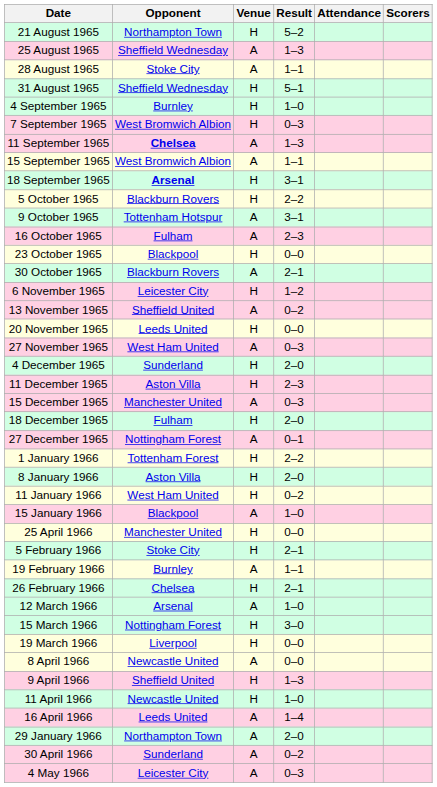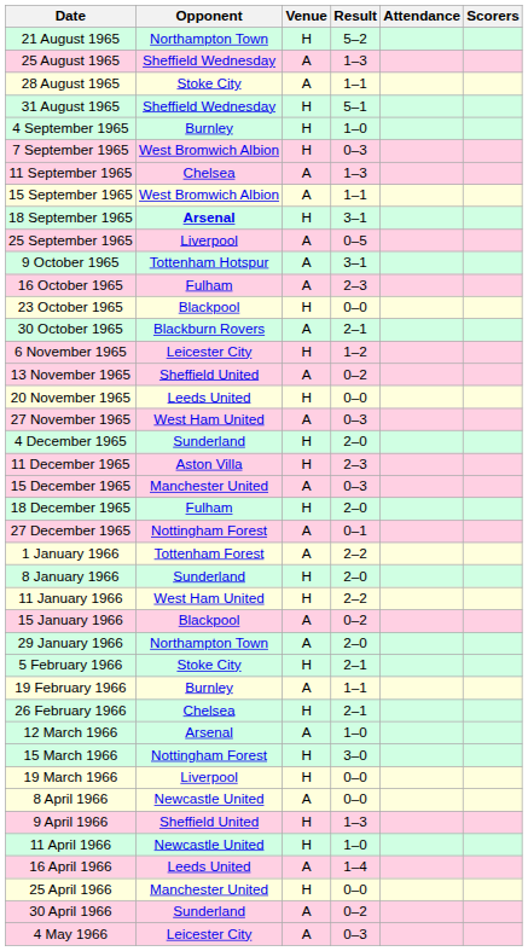 <table class="wikitable sortable" style="font-size:100%; text-align:center">
 <tr>
 <th>Date</th>
 <th>Opponent</th>
 <th>Venue</th>
 <th>Result</th>
 <th>Attendance</th>
 <th>Scorers</th>
 </tr>
 <tr style="background-color: #d0ffe3;">
 <td>21 August 1965</td>
 <td><a href='#'>Northampton Town</a></td>
 <td>H</td>
 <td>5–2</td>
 <td></td>
 <td></td>
 </tr>
 <tr style="background-color: #ffd0e3;">
 <td>25 August 1965</td>
 <td><a href='#'>Sheffield Wednesday</a></td>
 <td>A</td>
 <td>1–3</td>
 <td></td>
 <td></td>
 </tr>
 <tr style="background-color: #ffffdd;">
 <td>28 August 1965</td>
 <td><a href='#'>Stoke City</a></td>
 <td>A</td>
 <td>1–1</td>
 <td></td>
 <td></td>
 </tr>
 <tr style="background-color: #d0ffe3;">
 <td>31 August 1965</td>
 <td><a href='#'>Sheffield Wednesday</a></td>
 <td>H</td>
 <td>5–1</td>
 <td></td>
 <td></td>
 </tr>
 <tr style="background-color: #d0ffe3;">
 <td>4 September 1965</td>
 <td><a href='#'>Burnley</a></td>
 <td>H</td>
 <td>1–0</td>
 <td></td>
 <td></td>
 </tr>
 <tr style="background-color: #ffd0e3;">
 <td>7 September 1965</td>
 <td><a href='#'>West Bromwich Albion</a></td>
 <td>H</td>
 <td>0–3</td>
 <td></td>
 <td></td>
 </tr>
 <tr style="background-color: #ffd0e3;">
 <td>11 September 1965</td>
-<td><strong><a href='#'>Chelsea</a></strong></td>
+<td><a href='#'>Chelsea</a></td>
 <td>A</td>
 <td>1–3</td>
 <td></td>
 <td></td>
 </tr>
 <tr style="background-color: #ffffdd;">
 <td>15 September 1965</td>
 <td><a href='#'>West Bromwich Albion</a></td>
 <td>A</td>
 <td>1–1</td>
 <td></td>
 <td></td>
 </tr>
 <tr style="background-color: #d0ffe3;">
 <td>18 September 1965</td>
 <td><strong><a href='#'>Arsenal</a></strong></td>
 <td>H</td>
 <td>3–1</td>
 <td></td>
 <td></td>
 </tr>
-<tr style="background-color: #ffffdd;">
-<td>5 October 1965</td>
-<td><a href='#'>Blackburn Rovers</a></td>
-<td>H</td>
-<td>2–2</td>
+<tr style="background-color: #ffd0e3;">
+<td>25 September 1965</td>
+<td><a href='#'>Liverpool</a></td>
+<td>A</td>
+<td>0–5</td>
 <td></td>
 <td></td>
 </tr>
 <tr style="background-color: #d0ffe3;">
 <td>9 October 1965</td>
 <td><a href='#'>Tottenham Hotspur</a></td>
 <td>A</td>
 <td>3–1</td>
 <td></td>
 <td></td>
 </tr>
 <tr style="background-color: #ffd0e3;">
 <td>16 October 1965</td>
 <td><a href='#'>Fulham</a></td>
 <td>A</td>
 <td>2–3</td>
 <td></td>
 <td></td>
 </tr>
 <tr style="background-color: #ffffdd;">
 <td>23 October 1965</td>
 <td><a href='#'>Blackpool</a></td>
 <td>H</td>
 <td>0–0</td>
 <td></td>
 <td></td>
 </tr>
 <tr style="background-color: #d0ffe3;">
 <td>30 October 1965</td>
 <td><a href='#'>Blackburn Rovers</a></td>
 <td>A</td>
 <td>2–1</td>
 <td></td>
 <td></td>
 </tr>
 <tr style="background-color: #ffd0e3;">
 <td>6 November 1965</td>
 <td><a href='#'>Leicester City</a></td>
 <td>H</td>
 <td>1–2</td>
 <td></td>
 <td></td>
 </tr>
 <tr style="background-color: #ffd0e3;">
 <td>13 November 1965</td>
 <td><a href='#'>Sheffield United</a></td>
 <td>A</td>
 <td>0–2</td>
 <td></td>
 <td></td>
 </tr>
 <tr style="background-color: #ffffdd;">
 <td>20 November 1965</td>
 <td><a href='#'>Leeds United</a></td>
 <td>H</td>
 <td>0–0</td>
 <td></td>
 <td></td>
 </tr>
 <tr style="background-color: #ffd0e3;">
 <td>27 November 1965</td>
 <td><a href='#'>West Ham United</a></td>
 <td>A</td>
 <td>0–3</td>
 <td></td>
 <td></td>
 </tr>
 <tr style="background-color: #d0ffe3;">
 <td>4 December 1965</td>
 <td><a href='#'>Sunderland</a></td>
 <td>H</td>
 <td>2–0</td>
 <td></td>
 <td></td>
 </tr>
 <tr style="background-color: #ffd0e3;">
 <td>11 December 1965</td>
 <td><a href='#'>Aston Villa</a></td>
 <td>H</td>
 <td>2–3</td>
 <td></td>
 <td></td>
 </tr>
 <tr style="background-color: #ffd0e3;">
 <td>15 December 1965</td>
 <td><a href='#'>Manchester United</a></td>
 <td>A</td>
 <td>0–3</td>
 <td></td>
 <td></td>
 </tr>
 <tr style="background-color: #d0ffe3;">
 <td>18 December 1965</td>
 <td><a href='#'>Fulham</a></td>
 <td>H</td>
 <td>2–0</td>
 <td></td>
 <td></td>
 </tr>
 <tr style="background-color: #ffd0e3;">
 <td>27 December 1965</td>
 <td><a href='#'>Nottingham Forest</a></td>
 <td>A</td>
 <td>0–1</td>
 <td></td>
 <td></td>
 </tr>
 <tr style="background-color: #ffffdd;">
 <td>1 January 1966</td>
 <td><a href='#'>Tottenham Forest</a></td>
-<td>H</td>
+<td>A</td>
 <td>2–2</td>
 <td></td>
 <td></td>
 </tr>
 <tr style="background-color: #d0ffe3;">
 <td>8 January 1966</td>
-<td><a href='#'>Aston Villa</a></td>
+<td><a href='#'>Sunderland</a></td>
 <td>H</td>
 <td>2–0</td>
 <td></td>
 <td></td>
 </tr>
 <tr style="background-color: #ffffdd;">
 <td>11 January 1966</td>
 <td><a href='#'>West Ham United</a></td>
 <td>H</td>
-<td>0–2</td>
+<td>2–2</td>
 <td></td>
 <td></td>
 </tr>
 <tr style="background-color: #ffd0e3;">
 <td>15 January 1966</td>
 <td><a href='#'>Blackpool</a></td>
 <td>A</td>
-<td>1–0</td>
+<td>0–2</td>
 <td></td>
 <td></td>
 </tr>
-<tr style="background-color: #ffffdd;">
-<td>25 April 1966</td>
-<td><a href='#'>Manchester United</a></td>
-<td>H</td>
-<td>0–0</td>
+<tr style="background-color: #d0ffe3;">
+<td>29 January 1966</td>
+<td><a href='#'>Northampton Town</a></td>
+<td>A</td>
+<td>2–0</td>
 <td></td>
 <td></td>
 </tr>
 <tr style="background-color: #d0ffe3;">
 <td>5 February 1966</td>
 <td><a href='#'>Stoke City</a></td>
 <td>H</td>
 <td>2–1</td>
 <td></td>
 <td></td>
 </tr>
 <tr style="background-color: #ffffdd;">
 <td>19 February 1966</td>
 <td><a href='#'>Burnley</a></td>
 <td>A</td>
 <td>1–1</td>
 <td></td>
 <td></td>
 </tr>
 <tr style="background-color: #d0ffe3;">
 <td>26 February 1966</td>
 <td><a href='#'>Chelsea</a></td>
 <td>H</td>
 <td>2–1</td>
 <td></td>
 <td></td>
 </tr>
 <tr style="background-color: #d0ffe3;">
 <td>12 March 1966</td>
 <td><a href='#'>Arsenal</a></td>
 <td>A</td>
 <td>1–0</td>
 <td></td>
 <td></td>
 </tr>
 <tr style="background-color: #d0ffe3;">
 <td>15 March 1966</td>
 <td><a href='#'>Nottingham Forest</a></td>
 <td>H</td>
 <td>3–0</td>
 <td></td>
 <td></td>
 </tr>
 <tr style="background-color: #ffffdd;">
 <td>19 March 1966</td>
 <td><a href='#'>Liverpool</a></td>
 <td>H</td>
 <td>0–0</td>
 <td></td>
 <td></td>
 </tr>
 <tr style="background-color: #ffffdd;">
 <td>8 April 1966</td>
 <td><a href='#'>Newcastle United</a></td>
 <td>A</td>
 <td>0–0</td>
 <td></td>
 <td></td>
 </tr>
 <tr style="background-color: #ffd0e3;">
 <td>9 April 1966</td>
 <td><a href='#'>Sheffield United</a></td>
 <td>H</td>
 <td>1–3</td>
 <td></td>
 <td></td>
 </tr>
 <tr style="background-color: #d0ffe3;">
 <td>11 April 1966</td>
 <td><a href='#'>Newcastle United</a></td>
 <td>H</td>
 <td>1–0</td>
 <td></td>
 <td></td>
 </tr>
 <tr style="background-color: #ffd0e3;">
 <td>16 April 1966</td>
 <td><a href='#'>Leeds United</a></td>
 <td>A</td>
 <td>1–4</td>
 <td></td>
 <td></td>
 </tr>
-<tr style="background-color: #d0ffe3;">
-<td>29 January 1966</td>
-<td><a href='#'>Northampton Town</a></td>
-<td>A</td>
-<td>2–0</td>
+<tr style="background-color: #ffffdd;">
+<td>25 April 1966</td>
+<td><a href='#'>Manchester United</a></td>
+<td>H</td>
+<td>0–0</td>
 <td></td>
 <td></td>
 </tr>
 <tr style="background-color: #ffd0e3;">
 <td>30 April 1966</td>
 <td><a href='#'>Sunderland</a></td>
 <td>A</td>
 <td>0–2</td>
 <td></td>
 <td></td>
 </tr>
 <tr style="background-color: #ffd0e3;">
 <td>4 May 1966</td>
 <td><a href='#'>Leicester City</a></td>
 <td>A</td>
 <td>0–3</td>
 <td></td>
 <td></td>
 </tr>
 </table>
